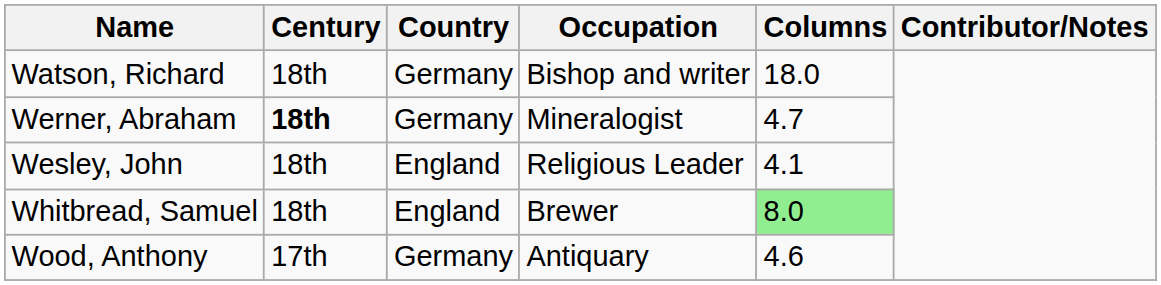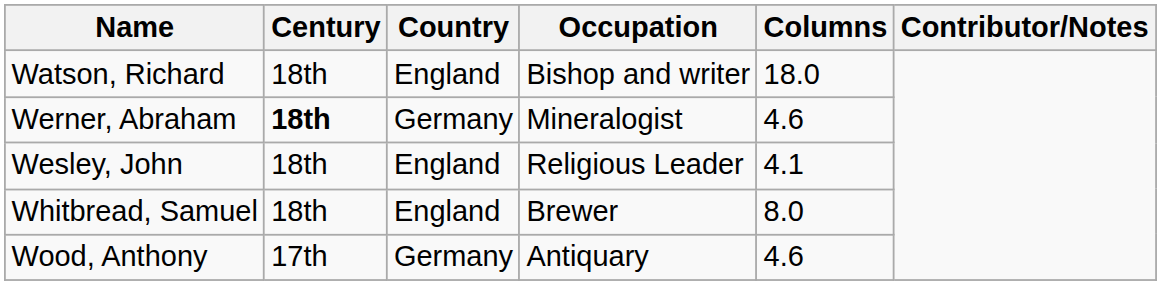 <table class="wikitable">
 <tr>
 <th>Name</th>
 <th>Century</th>
 <th>Country</th>
 <th>Occupation</th>
 <th>Columns</th>
 <th>Contributor/Notes</th>
 </tr>
 <tr>
 <td>Watson, Richard</td>
 <td>18th</td>
-<td>Germany</td>
+<td>England</td>
 <td>Bishop and writer</td>
 <td>18.0</td>
 </tr>
 <tr>
 <td>Werner, Abraham</td>
 <td><strong>18th</strong></td>
 <td>Germany</td>
 <td>Mineralogist</td>
-<td>4.7</td>
+<td>4.6</td>
 </tr>
 <tr>
 <td>Wesley, John</td>
 <td>18th</td>
 <td>England</td>
 <td>Religious Leader</td>
 <td>4.1</td>
 </tr>
 <tr>
 <td>Whitbread, Samuel</td>
 <td>18th</td>
 <td>England</td>
 <td>Brewer</td>
-<td style="background: lightgreen;">8.0</td>
+<td>8.0</td>
 </tr>
 <tr>
 <td>Wood, Anthony</td>
 <td>17th</td>
 <td>Germany</td>
 <td>Antiquary</td>
 <td>4.6</td>
 </tr>
 </table>
